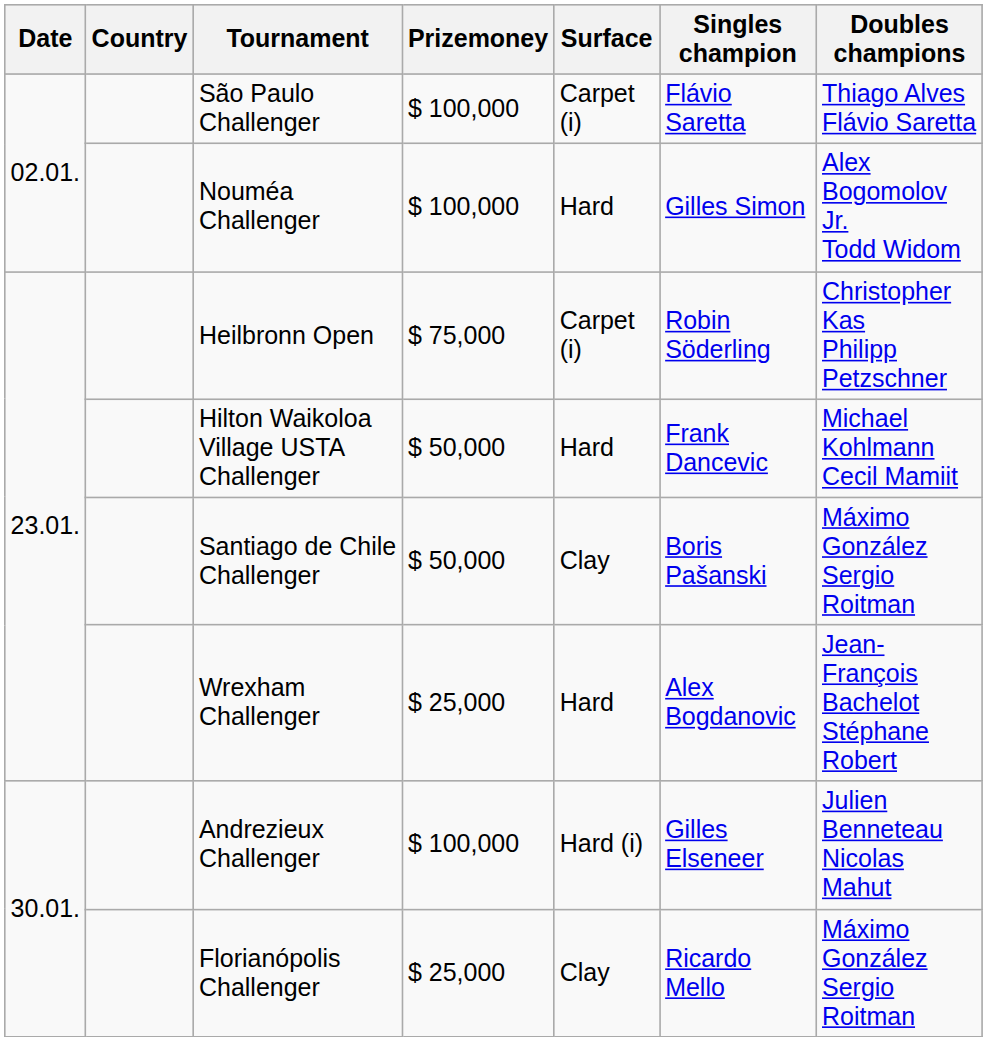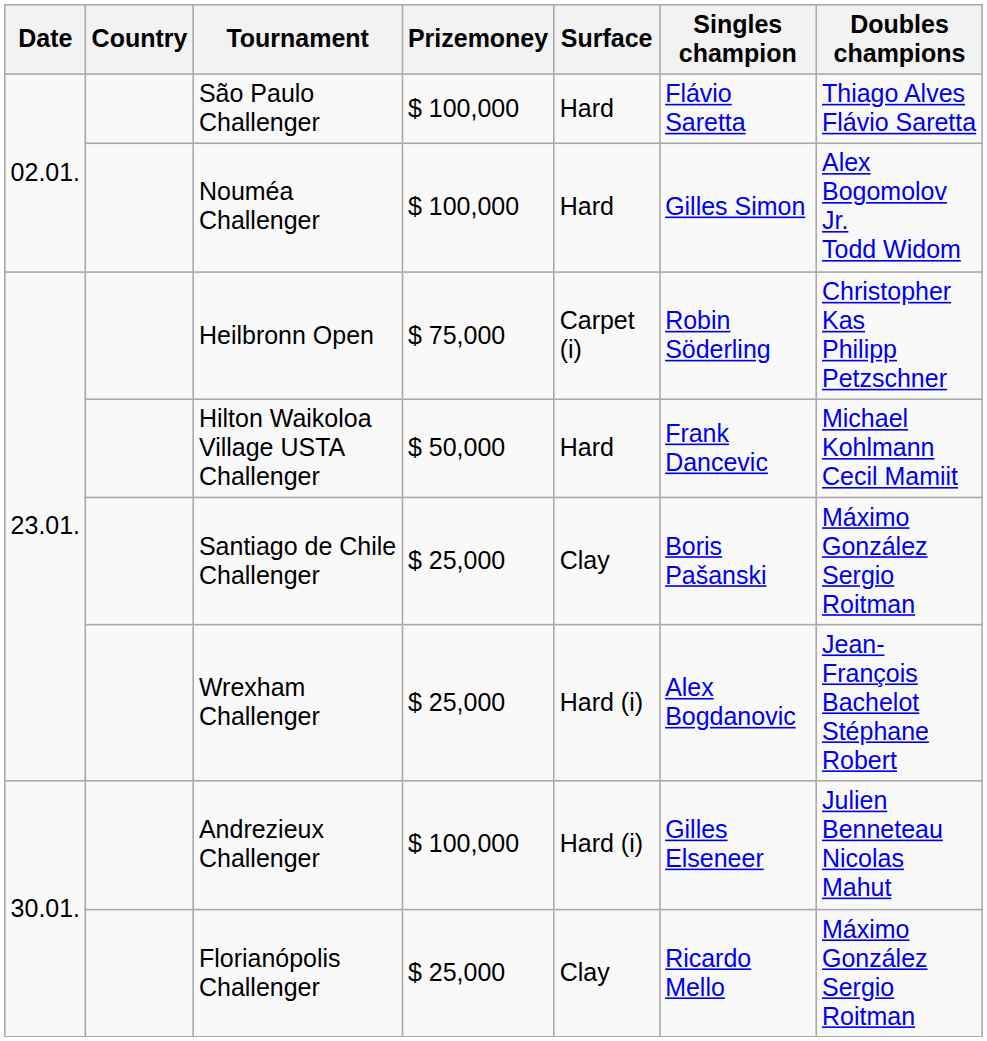 <table class="sortable wikitable" style=font-size:97%>
 <tr>
 <th>Date</th>
 <th>Country</th>
 <th>Tournament</th>
 <th>Prizemoney</th>
 <th>Surface</th>
 <th>Singles champion</th>
 <th>Doubles champions</th>
 </tr>
 <tr>
 <td rowspan="2">02.01.</td>
 <td></td>
 <td>São Paulo Challenger</td>
 <td>$ 100,000</td>
-<td>Carpet (i)</td>
+<td>Hard</td>
 <td> <a href='#'>Flávio Saretta</a></td>
 <td> <a href='#'>Thiago Alves</a> <br>  <a href='#'>Flávio Saretta</a></td>
 </tr>
 <tr>
 <td></td>
 <td>Nouméa Challenger</td>
 <td>$ 100,000</td>
 <td>Hard</td>
 <td> <a href='#'>Gilles Simon</a></td>
 <td> <a href='#'>Alex Bogomolov Jr.</a> <br> <a href='#'>Todd Widom</a></td>
 </tr>
 <tr>
 <td rowspan="4">23.01.</td>
 <td></td>
 <td>Heilbronn Open</td>
 <td>$ 75,000</td>
 <td>Carpet (i)</td>
 <td> <a href='#'>Robin Söderling</a></td>
 <td> <a href='#'>Christopher Kas</a><br> <a href='#'>Philipp Petzschner</a></td>
 </tr>
 <tr>
 <td></td>
 <td>Hilton Waikoloa Village USTA Challenger</td>
 <td>$ 50,000</td>
 <td>Hard</td>
 <td> <a href='#'>Frank Dancevic</a></td>
 <td> <a href='#'>Michael Kohlmann</a><br> <a href='#'>Cecil Mamiit</a></td>
 </tr>
 <tr>
 <td></td>
 <td>Santiago de Chile Challenger</td>
-<td>$ 50,000</td>
+<td>$ 25,000</td>
 <td>Clay</td>
 <td> <a href='#'>Boris Pašanski</a></td>
 <td> <a href='#'>Máximo González</a><br> <a href='#'>Sergio Roitman</a></td>
 </tr>
 <tr>
 <td></td>
 <td>Wrexham Challenger</td>
 <td>$ 25,000</td>
-<td>Hard</td>
+<td>Hard (i)</td>
 <td> <a href='#'>Alex Bogdanovic</a></td>
 <td> <a href='#'>Jean-François Bachelot</a><br> <a href='#'>Stéphane Robert</a></td>
 </tr>
 <tr>
 <td rowspan="2">30.01.</td>
 <td></td>
 <td>Andrezieux Challenger</td>
 <td>$ 100,000</td>
 <td>Hard (i)</td>
 <td> <a href='#'>Gilles Elseneer</a></td>
 <td> <a href='#'>Julien Benneteau</a> <br> <a href='#'>Nicolas Mahut</a></td>
 </tr>
 <tr>
 <td></td>
 <td>Florianópolis Challenger</td>
 <td>$ 25,000</td>
 <td>Clay</td>
 <td> <a href='#'>Ricardo Mello</a></td>
 <td> <a href='#'>Máximo González</a> <br> <a href='#'>Sergio Roitman</a></td>
 </tr>
 </table>
